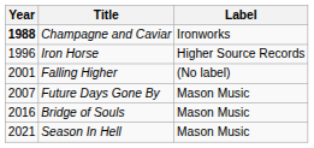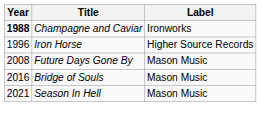 <table class="wikitable">
 <tr>
 <th>Year</th>
 <th>Title</th>
 <th>Label</th>
 </tr>
 <tr>
 <td><strong>1988</strong></td>
 <td><em>Champagne and Caviar</em></td>
 <td>Ironworks</td>
 </tr>
 <tr>
 <td>1996</td>
 <td><em>Iron Horse</em></td>
 <td>Higher Source Records</td>
 </tr>
 <tr>
-<td>2001</td>
-<td><em>Falling Higher</em></td>
-<td>(No label)</td>
-</tr>
-<tr>
-<td>2007</td>
+<td>2008</td>
 <td><em>Future Days Gone By</em></td>
 <td>Mason Music</td>
 </tr>
 <tr>
 <td>2016</td>
 <td><em>Bridge of Souls</em></td>
 <td>Mason Music</td>
 </tr>
 <tr>
 <td>2021</td>
 <td><em>Season In Hell</em></td>
 <td>Mason Music</td>
 </tr>
 </table>
